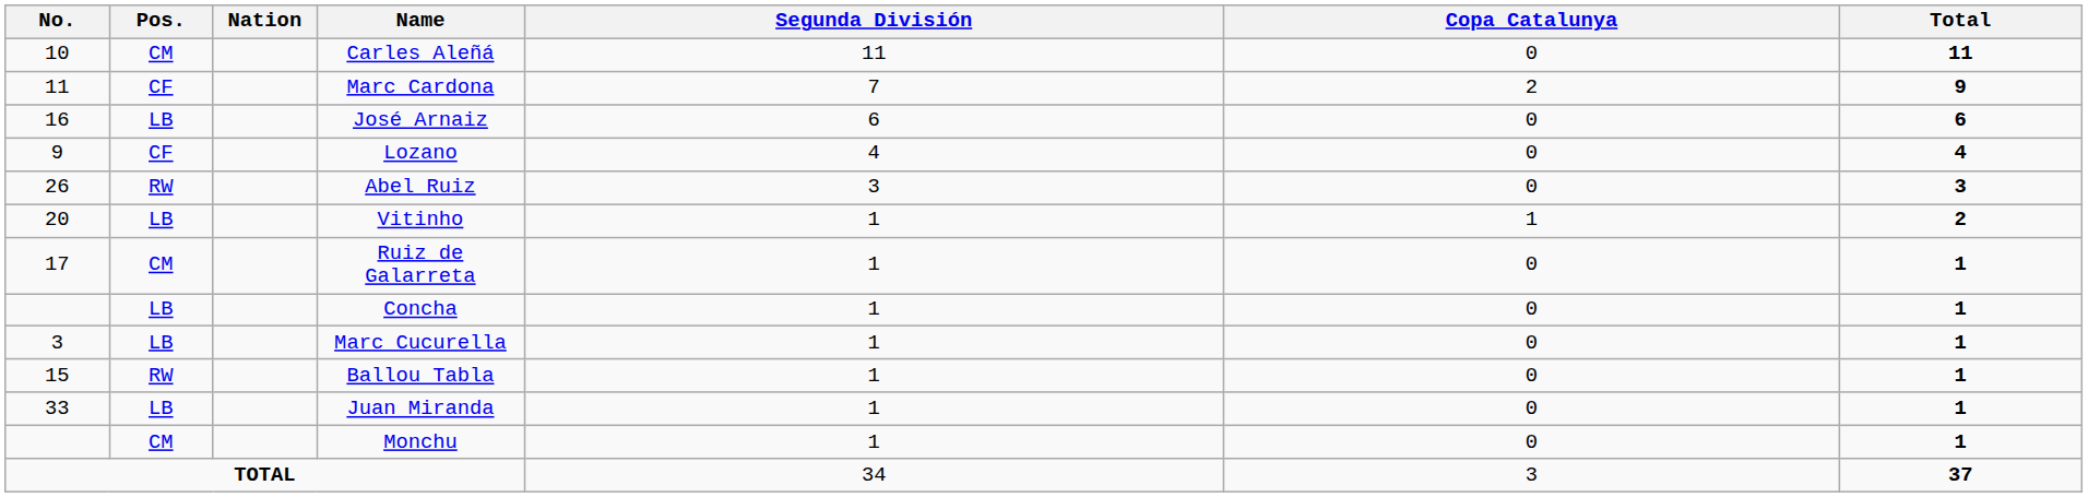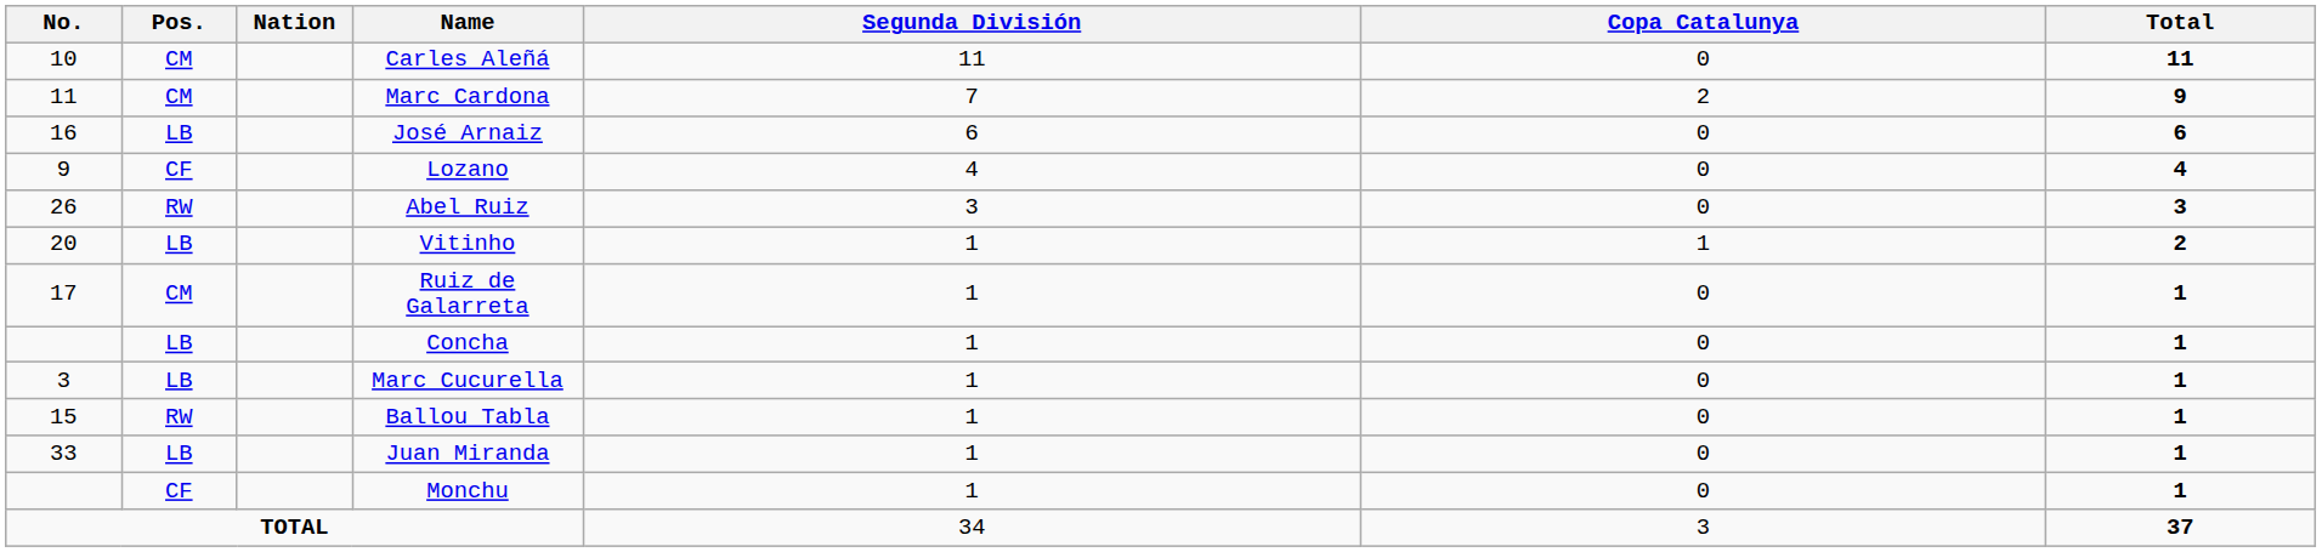 <table class="wikitable sortable" style="font-size: 95%; text-align: center;">
 <tr>
 <th width="5%">No.</th>
 <th width="5%">Pos.</th>
 <th width="5%">Nation</th>
 <th width="10%">Name</th>
 <th><a href='#'>Segunda División</a></th>
 <th><a href='#'>Copa Catalunya</a></th>
 <th>Total</th>
 </tr>
 <tr>
 <td>10</td>
 <td><a href='#'>CM</a></td>
 <td></td>
 <td><a href='#'>Carles Aleñá</a></td>
 <td>11</td>
 <td>0</td>
 <td><strong>11</strong> </td>
 </tr>
 <tr>
 <td>11</td>
-<td><a href='#'>CF</a></td>
+<td><a href='#'>CM</a></td>
 <td></td>
 <td><a href='#'>Marc Cardona</a></td>
 <td>7</td>
 <td>2</td>
 <td><strong>9</strong> </td>
 </tr>
 <tr>
 <td>16</td>
 <td><a href='#'>LB</a></td>
 <td></td>
 <td><a href='#'>José Arnaiz</a></td>
 <td>6</td>
 <td>0</td>
 <td><strong>6</strong> </td>
 </tr>
 <tr>
 <td>9</td>
 <td><a href='#'>CF</a></td>
 <td></td>
 <td><a href='#'>Lozano</a></td>
 <td>4</td>
 <td>0</td>
 <td><strong>4</strong> </td>
 </tr>
 <tr>
 <td>26</td>
 <td><a href='#'>RW</a></td>
 <td></td>
 <td><a href='#'>Abel Ruiz</a></td>
 <td>3</td>
 <td>0</td>
 <td><strong>3</strong> </td>
 </tr>
 <tr>
 <td>20</td>
 <td><a href='#'>LB</a></td>
 <td></td>
 <td><a href='#'>Vitinho</a></td>
 <td>1 </td>
 <td>1</td>
 <td><strong>2</strong> </td>
 </tr>
 <tr>
 <td>17</td>
 <td><a href='#'>CM</a></td>
 <td></td>
 <td><a href='#'>Ruiz de Galarreta</a></td>
 <td>1</td>
 <td>0</td>
 <td><strong>1</strong> </td>
 </tr>
 <tr>
 <td></td>
 <td><a href='#'>LB</a></td>
 <td></td>
 <td><a href='#'>Concha</a></td>
 <td>1</td>
 <td>0</td>
 <td><strong>1</strong> </td>
 </tr>
 <tr>
 <td>3</td>
 <td><a href='#'>LB</a></td>
 <td></td>
 <td><a href='#'>Marc Cucurella</a></td>
 <td>1 </td>
 <td>0</td>
 <td><strong>1</strong> </td>
 </tr>
 <tr>
 <td>15</td>
 <td><a href='#'>RW</a></td>
 <td></td>
 <td><a href='#'>Ballou Tabla</a></td>
 <td>1 </td>
 <td>0</td>
 <td><strong>1</strong> </td>
 </tr>
 <tr>
 <td>33</td>
 <td><a href='#'>LB</a></td>
 <td></td>
 <td><a href='#'>Juan Miranda</a></td>
 <td>1 </td>
 <td>0</td>
 <td><strong>1</strong> </td>
 </tr>
 <tr>
 <td></td>
-<td><a href='#'>CM</a></td>
+<td><a href='#'>CF</a></td>
 <td></td>
 <td><a href='#'>Monchu</a></td>
 <td>1 </td>
 <td>0</td>
 <td><strong>1</strong> </td>
 </tr>
 <tr>
 <td colspan=4><strong>TOTAL</strong></td>
 <td>34 </td>
 <td>3 </td>
 <td><strong>37</strong> </td>
 </tr>
 </table>
